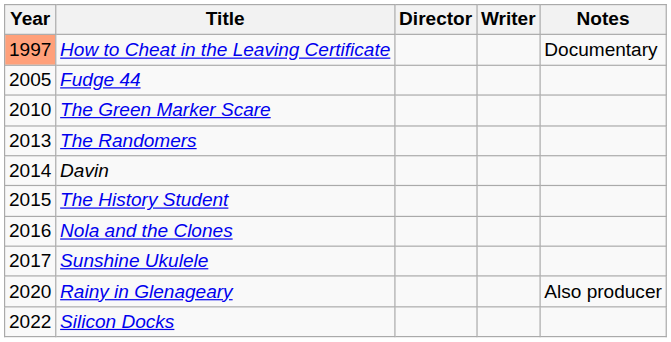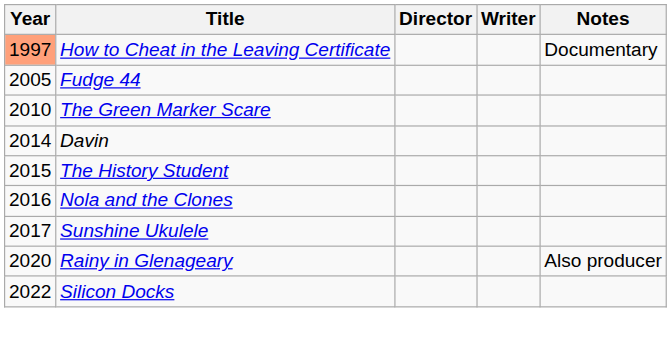 <table class="wikitable">
 <tr>
 <th>Year</th>
 <th>Title</th>
 <th>Director</th>
 <th>Writer</th>
 <th>Notes</th>
 </tr>
 <tr>
 <td style="background: lightsalmon;">1997</td>
 <td><em><a href='#'>How to Cheat in the Leaving Certificate</a></em></td>
 <td></td>
 <td></td>
 <td>Documentary</td>
 </tr>
 <tr>
 <td>2005</td>
 <td><em><a href='#'>Fudge 44</a></em></td>
 <td></td>
 <td></td>
 <td></td>
 </tr>
 <tr>
 <td>2010</td>
 <td><em><a href='#'>The Green Marker Scare</a></em></td>
-<td></td>
-<td></td>
-<td></td>
-</tr>
-<tr>
-<td>2013</td>
-<td><em><a href='#'>The Randomers</a></em></td>
 <td></td>
 <td></td>
 <td></td>
 </tr>
 <tr>
 <td>2014</td>
 <td><em>Davin</em></td>
 <td></td>
 <td></td>
 <td></td>
 </tr>
 <tr>
 <td>2015</td>
 <td><em><a href='#'>The History Student</a></em></td>
 <td></td>
 <td></td>
 <td></td>
 </tr>
 <tr>
 <td>2016</td>
 <td><em><a href='#'>Nola and the Clones</a></em></td>
 <td></td>
 <td></td>
 <td></td>
 </tr>
 <tr>
 <td>2017</td>
 <td><em><a href='#'>Sunshine Ukulele</a></em></td>
 <td></td>
 <td></td>
 <td></td>
 </tr>
 <tr>
 <td>2020</td>
 <td><em><a href='#'>Rainy in Glenageary</a></em></td>
 <td></td>
 <td></td>
 <td>Also producer</td>
 </tr>
 <tr>
 <td>2022</td>
 <td><em><a href='#'>Silicon Docks</a></em></td>
 <td></td>
 <td></td>
 <td></td>
 </tr>
 </table>
